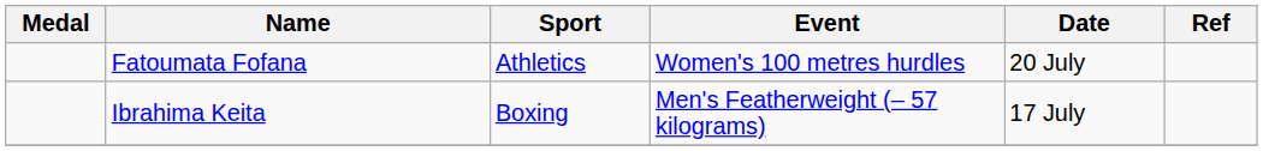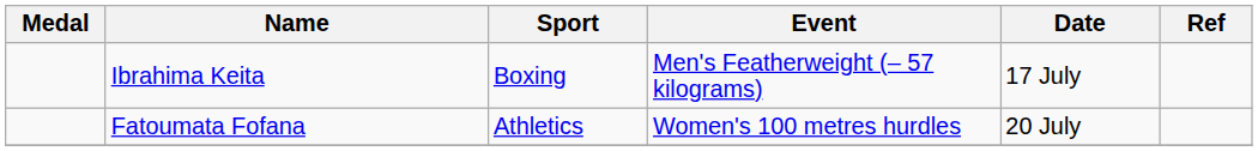 <table class="wikitable sortable" style="font-size:100%">
 <tr>
 <th width="60">Medal</th>
 <th width="250">Name</th>
 <th width="100">Sport</th>
 <th width="230">Event</th>
 <th width="100">Date</th>
 <th width="55">Ref</th>
 </tr>
 <tr>
 <td></td>
+<td><a href='#'>Ibrahima Keita</a></td>
+<td><a href='#'>Boxing</a></td>
+<td><a href='#'>Men's Featherweight (– 57 kilograms)</a></td>
+<td>17 July</td>
+<td></td>
+</tr>
+<tr>
+<td></td>
 <td><a href='#'>Fatoumata Fofana</a></td>
 <td><a href='#'>Athletics</a></td>
 <td><a href='#'>Women's 100 metres hurdles</a></td>
 <td>20 July</td>
 <td></td>
 </tr>
 <tr>
-<td></td>
-<td><a href='#'>Ibrahima Keita</a></td>
-<td><a href='#'>Boxing</a></td>
-<td><a href='#'>Men's Featherweight (– 57 kilograms)</a></td>
-<td>17 July</td>
-<td></td>
-</tr>
-<tr>
 </tr>
 </table>
